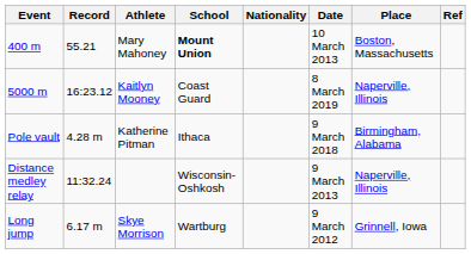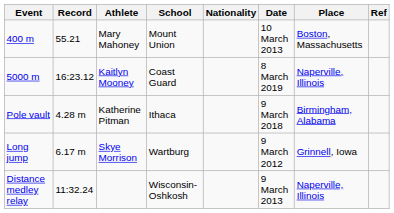 <table class="wikitable" style="font-size:95%; width: 95%;">
 <tr>
 <th>Event</th>
 <th>Record</th>
 <th>Athlete</th>
 <th>School</th>
 <th>Nationality</th>
 <th>Date</th>
 <th>Place</th>
 <th>Ref</th>
 </tr>
 <tr>
 <td><a href='#'>400 m</a></td>
 <td>55.21</td>
 <td>Mary Mahoney</td>
-<td><strong>Mount Union</strong></td>
+<td>Mount Union</td>
 <td></td>
 <td>10 March 2013</td>
 <td><a href='#'>Boston</a>, Massachusetts</td>
 <td></td>
 </tr>
 <tr>
 <td><a href='#'>5000 m</a></td>
 <td>16:23.12</td>
 <td><a href='#'>Kaitlyn Mooney</a></td>
 <td>Coast Guard</td>
 <td></td>
 <td>8 March 2019</td>
 <td><a href='#'>Naperville, Illinois</a></td>
 <td></td>
 </tr>
 <tr>
 <td><a href='#'>Pole vault</a></td>
 <td>4.28 m</td>
 <td>Katherine Pitman</td>
 <td>Ithaca</td>
 <td></td>
 <td>9 March 2018</td>
 <td><a href='#'>Birmingham, Alabama</a></td>
 <td></td>
 </tr>
 <tr>
+<td><a href='#'>Long jump</a></td>
+<td>6.17 m</td>
+<td><a href='#'>Skye Morrison</a></td>
+<td>Wartburg</td>
+<td></td>
+<td>9 March 2012</td>
+<td><a href='#'>Grinnell</a>, Iowa</td>
+<td></td>
+</tr>
+<tr>
 <td><a href='#'>Distance medley relay</a></td>
 <td>11:32.24</td>
 <td></td>
 <td>Wisconsin-Oshkosh</td>
 <td></td>
 <td>9 March 2013</td>
 <td><a href='#'>Naperville, Illinois</a></td>
 <td></td>
 </tr>
-<tr>
-<td><a href='#'>Long jump</a></td>
-<td>6.17 m</td>
-<td><a href='#'>Skye Morrison</a></td>
-<td>Wartburg</td>
-<td></td>
-<td>9 March 2012</td>
-<td><a href='#'>Grinnell</a>, Iowa</td>
-<td></td>
-</tr>
 </table>
